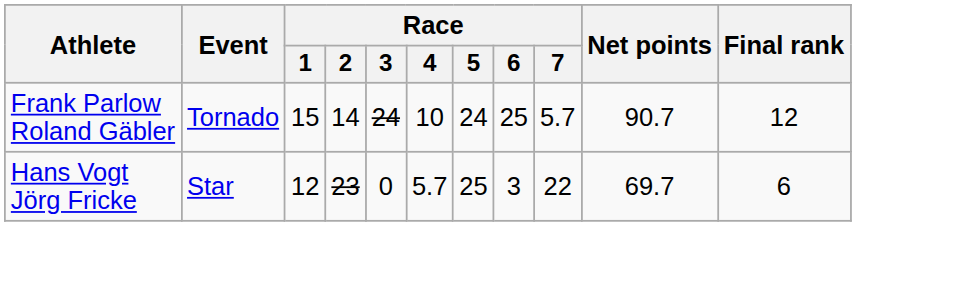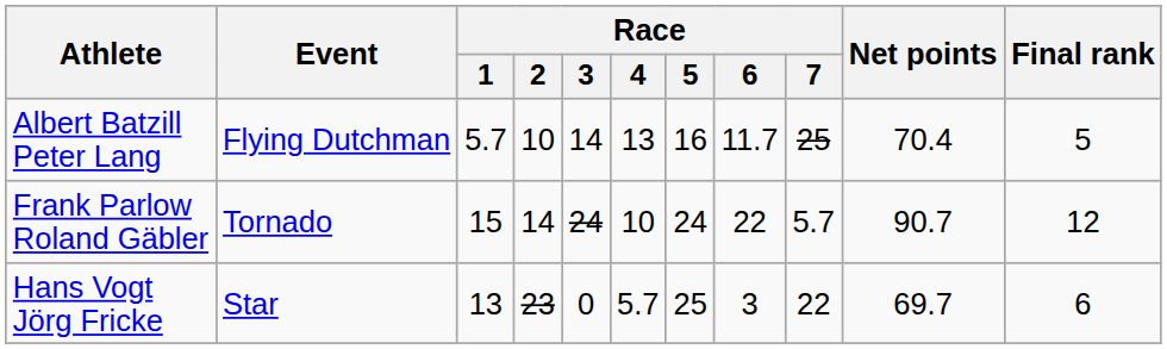 <table class="wikitable" style="font-size:90%">
 <tr>
 <th rowspan=2>Athlete</th>
 <th rowspan=2>Event</th>
 <th colspan=7>Race</th>
 <th rowspan=2>Net points</th>
 <th rowspan=2>Final rank</th>
 </tr>
 <tr style="font-size:95%">
 <th>1</th>
 <th>2</th>
 <th>3</th>
 <th>4</th>
 <th>5</th>
 <th>6</th>
 <th>7</th>
 </tr>
 <tr align=center>
+<td align=left><a href='#'>Albert Batzill</a><br><a href='#'>Peter Lang</a></td>
+<td align=left><a href='#'>Flying Dutchman</a></td>
+<td>5.7</td>
+<td>10</td>
+<td>14</td>
+<td>13</td>
+<td>16</td>
+<td>11.7</td>
+<td><s>25</s></td>
+<td>70.4</td>
+<td>5</td>
+</tr>
+<tr align=center>
 <td align=left><a href='#'>Frank Parlow</a><br><a href='#'>Roland Gäbler</a></td>
 <td align=left><a href='#'>Tornado</a></td>
 <td>15</td>
 <td>14</td>
 <td><s>24</s></td>
 <td>10</td>
 <td>24</td>
-<td>25</td>
+<td>22</td>
 <td>5.7</td>
 <td>90.7</td>
 <td>12</td>
 </tr>
 <tr align=center>
 <td align=left><a href='#'>Hans Vogt</a><br><a href='#'>Jörg Fricke</a></td>
 <td align=left><a href='#'>Star</a></td>
-<td>12</td>
+<td>13</td>
 <td><s>23</s></td>
 <td>0</td>
 <td>5.7</td>
 <td>25</td>
 <td>3</td>
 <td>22</td>
 <td>69.7</td>
 <td>6</td>
 </tr>
 </table>
